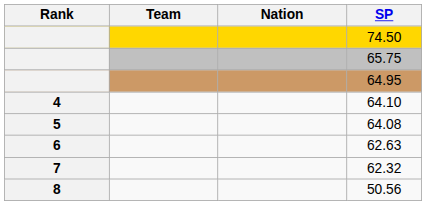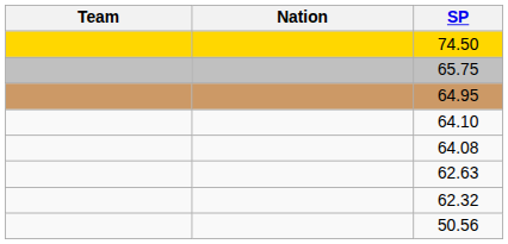 <table class="wikitable sortable" style="text-align:left; width:55%">
 <tr>
-<th scope="col">Rank</th>
 <th scope="col">Team</th>
 <th scope="col">Nation</th>
 <th scope="col" width="80px"><a href='#'>SP</a></th>
 </tr>
 <tr bgcolor="gold">
-<th scope="row"></th>
 <td></td>
 <td></td>
 <td align="center">74.50</td>
 </tr>
 <tr bgcolor="silver">
-<th scope="row"></th>
 <td></td>
 <td></td>
 <td align="center">65.75</td>
 </tr>
 <tr bgcolor="cc9966">
-<th scope="row"></th>
 <td></td>
 <td></td>
 <td align="center">64.95</td>
 </tr>
 <tr>
-<th scope="row">4</th>
 <td></td>
 <td></td>
 <td align="center">64.10</td>
 </tr>
 <tr>
-<th scope="row">5</th>
 <td></td>
 <td></td>
 <td align="center">64.08</td>
 </tr>
 <tr>
-<th scope="row">6</th>
 <td></td>
 <td></td>
 <td align="center">62.63</td>
 </tr>
 <tr>
-<th scope="row">7</th>
 <td></td>
 <td></td>
 <td align="center">62.32</td>
 </tr>
 <tr>
-<th scope="row">8</th>
 <td></td>
 <td></td>
 <td align="center">50.56</td>
 </tr>
 </table>
